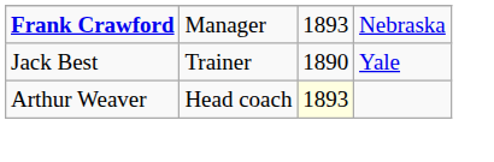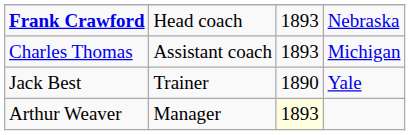 <table class="wikitable" style="font-size: 95%">
 <tr>
 </tr>
 <tr>
 <td><strong><a href='#'>Frank Crawford</a></strong></td>
-<td>Manager</td>
+<td>Head coach</td>
 <td>1893</td>
 <td><a href='#'>Nebraska</a></td>
+</tr>
+<tr>
+<td><a href='#'>Charles Thomas</a></td>
+<td>Assistant coach</td>
+<td>1893</td>
+<td><a href='#'>Michigan</a></td>
 </tr>
 <tr>
 <td>Jack Best</td>
 <td>Trainer</td>
 <td>1890</td>
 <td><a href='#'>Yale</a></td>
 </tr>
 <tr>
 <td>Arthur Weaver</td>
-<td>Head coach</td>
+<td>Manager</td>
 <td style="background: lightyellow;">1893</td>
 <td></td>
 </tr>
 </table>
